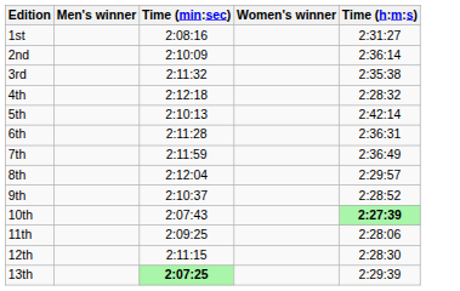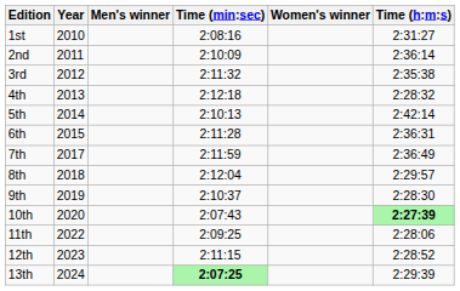 <table class="wikitable">
 <tr>
 <th>Edition</th>
+<th>Year</th>
 <th>Men's winner</th>
 <th>Time (<a href='#'>min</a>:<a href='#'>sec</a>)</th>
 <th>Women's winner</th>
 <th>Time  (<a href='#'>h</a>:<a href='#'>m</a>:<a href='#'>s</a>)</th>
 </tr>
 <tr>
 <td>1st</td>
+<td>2010</td>
 <td></td>
 <td align=center>2:08:16</td>
 <td></td>
 <td align=center>2:31:27</td>
 </tr>
 <tr>
 <td>2nd</td>
+<td>2011</td>
 <td></td>
 <td align=center>2:10:09</td>
 <td></td>
 <td align=center>2:36:14</td>
 </tr>
 <tr>
 <td>3rd</td>
+<td>2012</td>
 <td></td>
 <td align=center>2:11:32</td>
 <td></td>
 <td align=center>2:35:38</td>
 </tr>
 <tr>
 <td>4th</td>
+<td>2013</td>
 <td></td>
 <td align=center>2:12:18</td>
 <td></td>
 <td align=center>2:28:32</td>
 </tr>
 <tr>
 <td>5th</td>
+<td>2014</td>
 <td></td>
 <td align=center>2:10:13</td>
 <td></td>
 <td align=center>2:42:14</td>
 </tr>
 <tr>
 <td>6th</td>
+<td>2015</td>
 <td></td>
 <td align=center>2:11:28</td>
 <td></td>
 <td align=center>2:36:31</td>
 </tr>
 <tr>
 <td>7th</td>
+<td>2017</td>
 <td></td>
 <td align=center>2:11:59</td>
 <td></td>
 <td align=center>2:36:49</td>
 </tr>
 <tr>
 <td>8th</td>
+<td>2018</td>
 <td></td>
 <td align=center>2:12:04</td>
 <td></td>
 <td align=center>2:29:57</td>
 </tr>
 <tr>
 <td>9th</td>
+<td>2019</td>
 <td></td>
 <td align=center>2:10:37</td>
 <td></td>
-<td align=center>2:28:52</td>
+<td align=center>2:28:30</td>
 </tr>
 <tr>
 <td>10th</td>
+<td>2020</td>
 <td></td>
 <td align=center>2:07:43</td>
 <td></td>
 <td align=center bgcolor=#A9F5A9><strong>2:27:39</strong></td>
 </tr>
 <tr>
 <td>11th</td>
+<td>2022</td>
 <td></td>
 <td align=center>2:09:25</td>
 <td></td>
 <td align=center>2:28:06</td>
 </tr>
 <tr>
 <td>12th</td>
+<td>2023</td>
 <td></td>
 <td align=center>2:11:15</td>
 <td></td>
-<td align=center>2:28:30</td>
+<td align=center>2:28:52</td>
 </tr>
 <tr>
 <td>13th</td>
+<td>2024</td>
 <td></td>
 <td align=center bgcolor=#A9F5A9><strong>2:07:25</strong></td>
 <td></td>
 <td align=center>2:29:39</td>
 </tr>
 </table>
